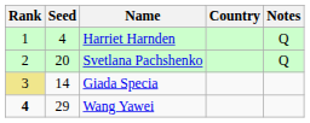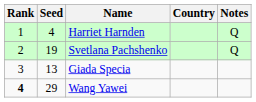 <table class="wikitable" style="text-align:center;">
 <tr>
 <th>Rank</th>
 <th>Seed</th>
 <th>Name</th>
 <th>Country</th>
 <th>Notes</th>
 </tr>
 <tr bgcolor=ccffcc>
 <td>1</td>
 <td>4</td>
 <td align=left><a href='#'>Harriet Harnden</a></td>
 <td align=left></td>
 <td>Q</td>
 </tr>
 <tr bgcolor=ccffcc>
 <td>2</td>
-<td>20</td>
+<td>19</td>
 <td align=left><a href='#'>Svetlana Pachshenko</a></td>
 <td align=left></td>
 <td>Q</td>
 </tr>
 <tr>
-<td style="background: khaki;">3</td>
-<td>14</td>
+<td>3</td>
+<td>13</td>
 <td align=left><a href='#'>Giada Specia</a></td>
 <td align=left></td>
 <td></td>
 </tr>
 <tr>
 <td><strong>4</strong></td>
 <td>29</td>
 <td align=left><a href='#'>Wang Yawei</a></td>
 <td align=left></td>
 <td></td>
 </tr>
 </table>
